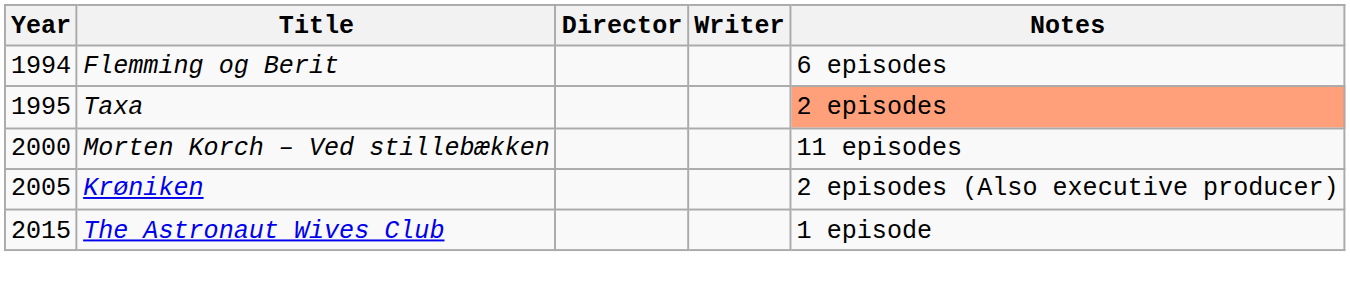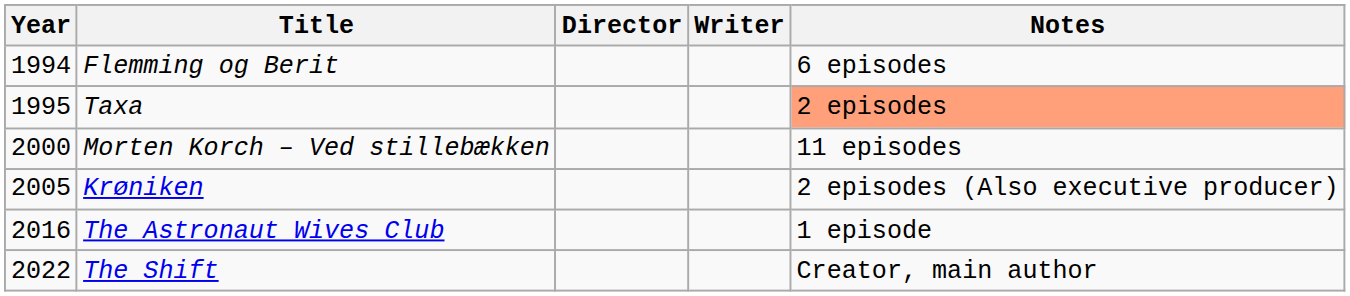 <table class="wikitable">
 <tr>
 <th>Year</th>
 <th>Title</th>
 <th>Director</th>
 <th>Writer</th>
 <th>Notes</th>
 </tr>
 <tr>
 <td>1994</td>
 <td><em>Flemming og Berit</em></td>
 <td></td>
 <td></td>
 <td>6 episodes</td>
 </tr>
 <tr>
 <td>1995</td>
 <td><em>Taxa</em></td>
 <td></td>
 <td></td>
 <td style="background: lightsalmon;">2 episodes</td>
 </tr>
 <tr>
 <td>2000</td>
 <td><em>Morten Korch – Ved stillebækken</em></td>
 <td></td>
 <td></td>
 <td>11 episodes</td>
 </tr>
 <tr>
 <td>2005</td>
 <td><em><a href='#'>Krøniken</a></em></td>
 <td></td>
 <td></td>
 <td>2 episodes (Also executive producer)</td>
 </tr>
 <tr>
-<td>2015</td>
+<td>2016</td>
 <td><em><a href='#'>The Astronaut Wives Club</a></em></td>
 <td></td>
 <td></td>
 <td>1 episode</td>
 </tr>
+<tr>
+<td>2022</td>
+<td><em><a href='#'>The Shift</a></em></td>
+<td></td>
+<td></td>
+<td>Creator, main author</td>
+</tr>
 </table>
